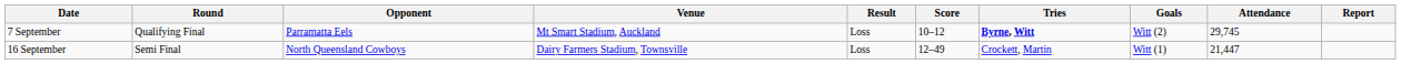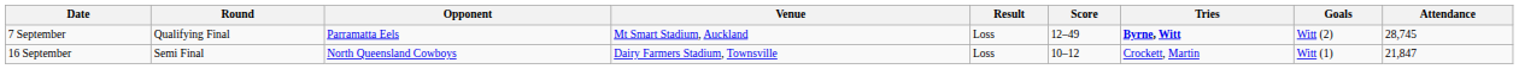 <table class="wikitable" style="font-size:75%;" width="100%">
 <tr>
 <th>Date</th>
 <th>Round</th>
 <th>Opponent</th>
 <th>Venue</th>
 <th>Result</th>
 <th>Score</th>
 <th>Tries</th>
 <th>Goals</th>
 <th>Attendance</th>
-<th>Report</th>
 </tr>
 <tr>
 <td>7 September</td>
 <td>Qualifying Final</td>
 <td> <a href='#'>Parramatta Eels</a></td>
 <td><a href='#'>Mt Smart Stadium</a>, <a href='#'>Auckland</a></td>
 <td>Loss</td>
-<td>10–12</td>
+<td>12–49</td>
 <td><strong><a href='#'>Byrne</a>, <a href='#'>Witt</a></strong></td>
 <td><a href='#'>Witt</a> (2)</td>
-<td>29,745</td>
-<td></td>
+<td>28,745</td>
 </tr>
 <tr>
 <td>16 September</td>
 <td>Semi Final</td>
 <td> <a href='#'>North Queensland Cowboys</a></td>
 <td><a href='#'>Dairy Farmers Stadium</a>, <a href='#'>Townsville</a></td>
 <td>Loss</td>
-<td>12–49</td>
+<td>10–12</td>
 <td><a href='#'>Crockett</a>, <a href='#'>Martin</a></td>
 <td><a href='#'>Witt</a> (1)</td>
-<td>21,447</td>
-<td></td>
+<td>21,847</td>
 </tr>
 </table>
